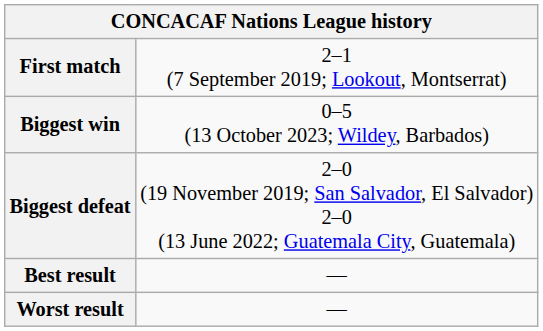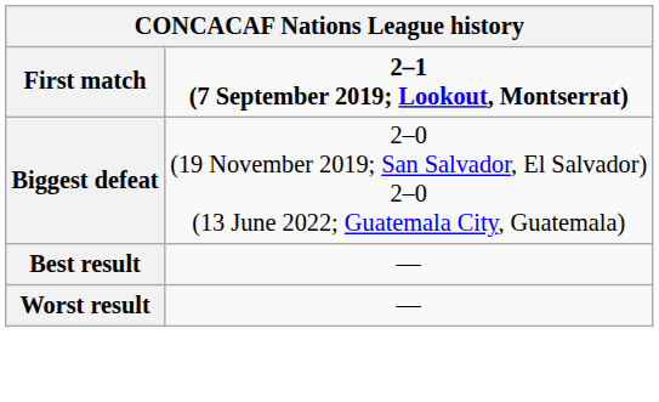 <table class="wikitable collapsible collapsed" style="text-align: center;font-size:90%;">
 <tr>
 <th colspan=2>CONCACAF Nations League history</th>
 </tr>
 <tr>
 <th>First match</th>
-<td> 2–1 <br>(7 September 2019; <a href='#'>Lookout</a>, Montserrat)</td>
-</tr>
-<tr>
-<th>Biggest win</th>
-<td> 0–5 <br>(13 October 2023; <a href='#'>Wildey</a>, Barbados)</td>
+<td><strong> 2–1 <br>(7 September 2019; <a href='#'>Lookout</a>, Montserrat)</strong></td>
 </tr>
 <tr>
 <th>Biggest defeat</th>
 <td> 2–0 <br>(19 November 2019; <a href='#'>San Salvador</a>, El Salvador)<br> 2–0 <br>(13 June 2022; <a href='#'>Guatemala City</a>, Guatemala)</td>
 </tr>
 <tr>
 <th>Best result</th>
 <td>—</td>
 </tr>
 <tr>
 <th>Worst result</th>
 <td>—</td>
 </tr>
 </table>
